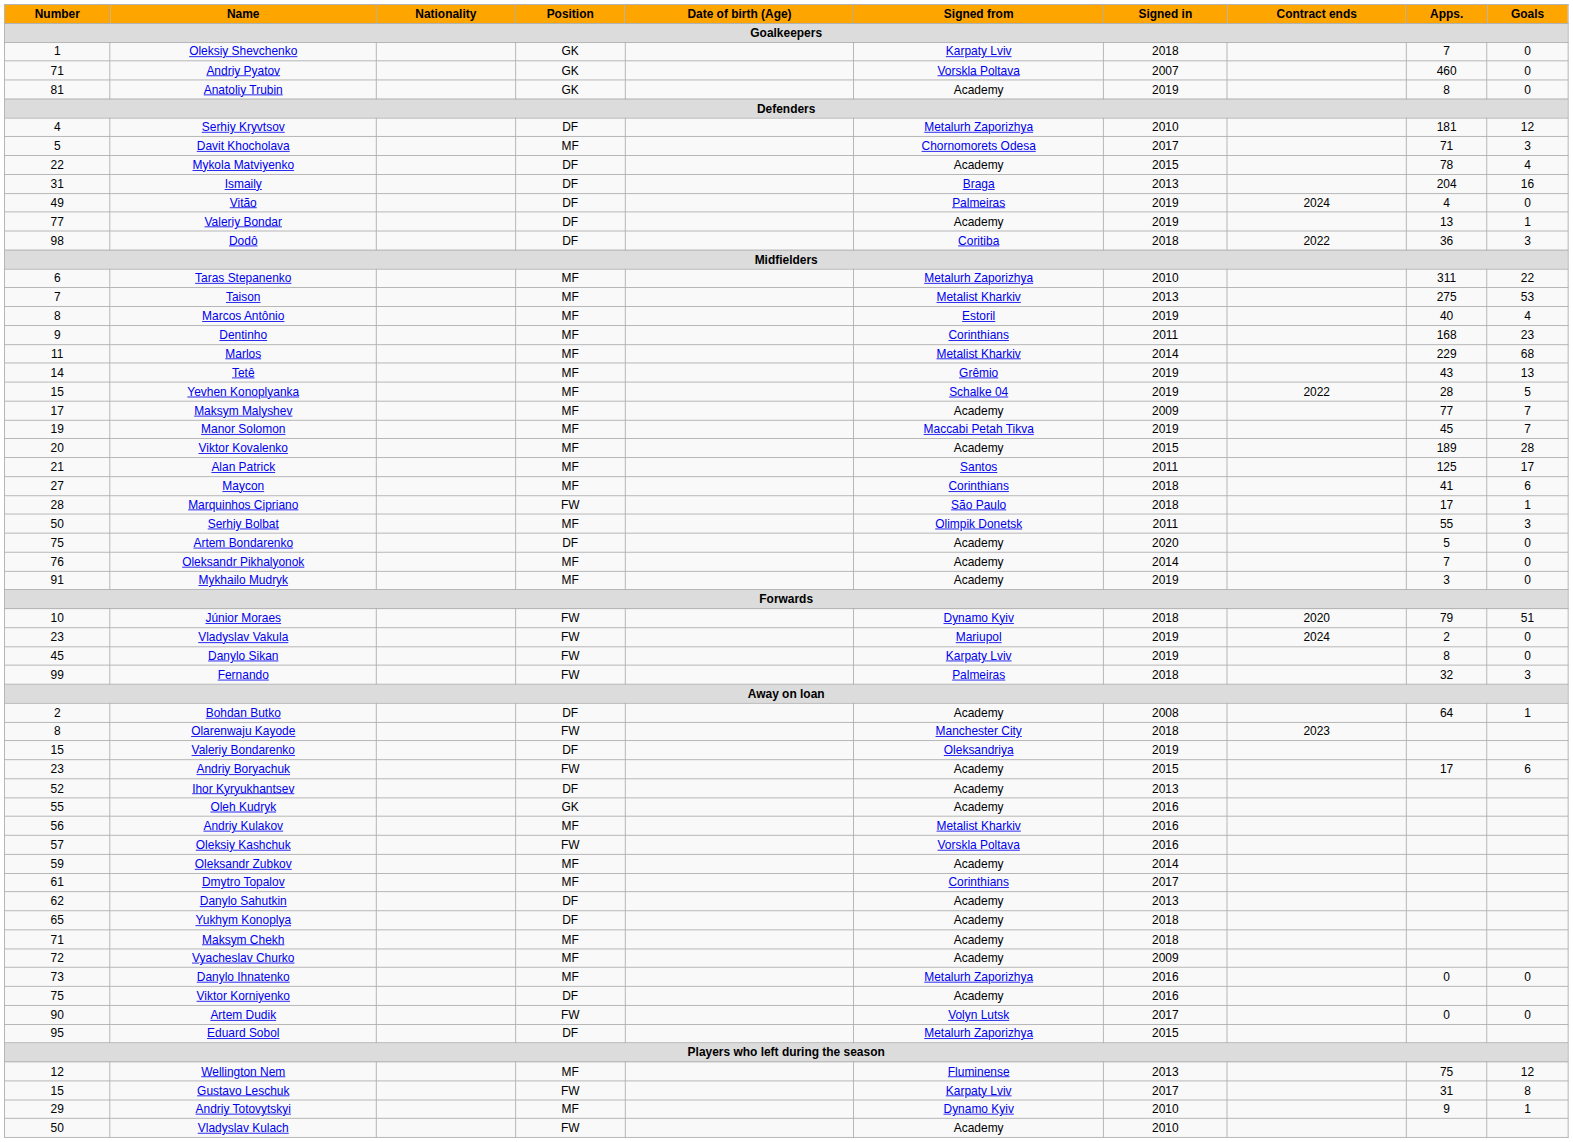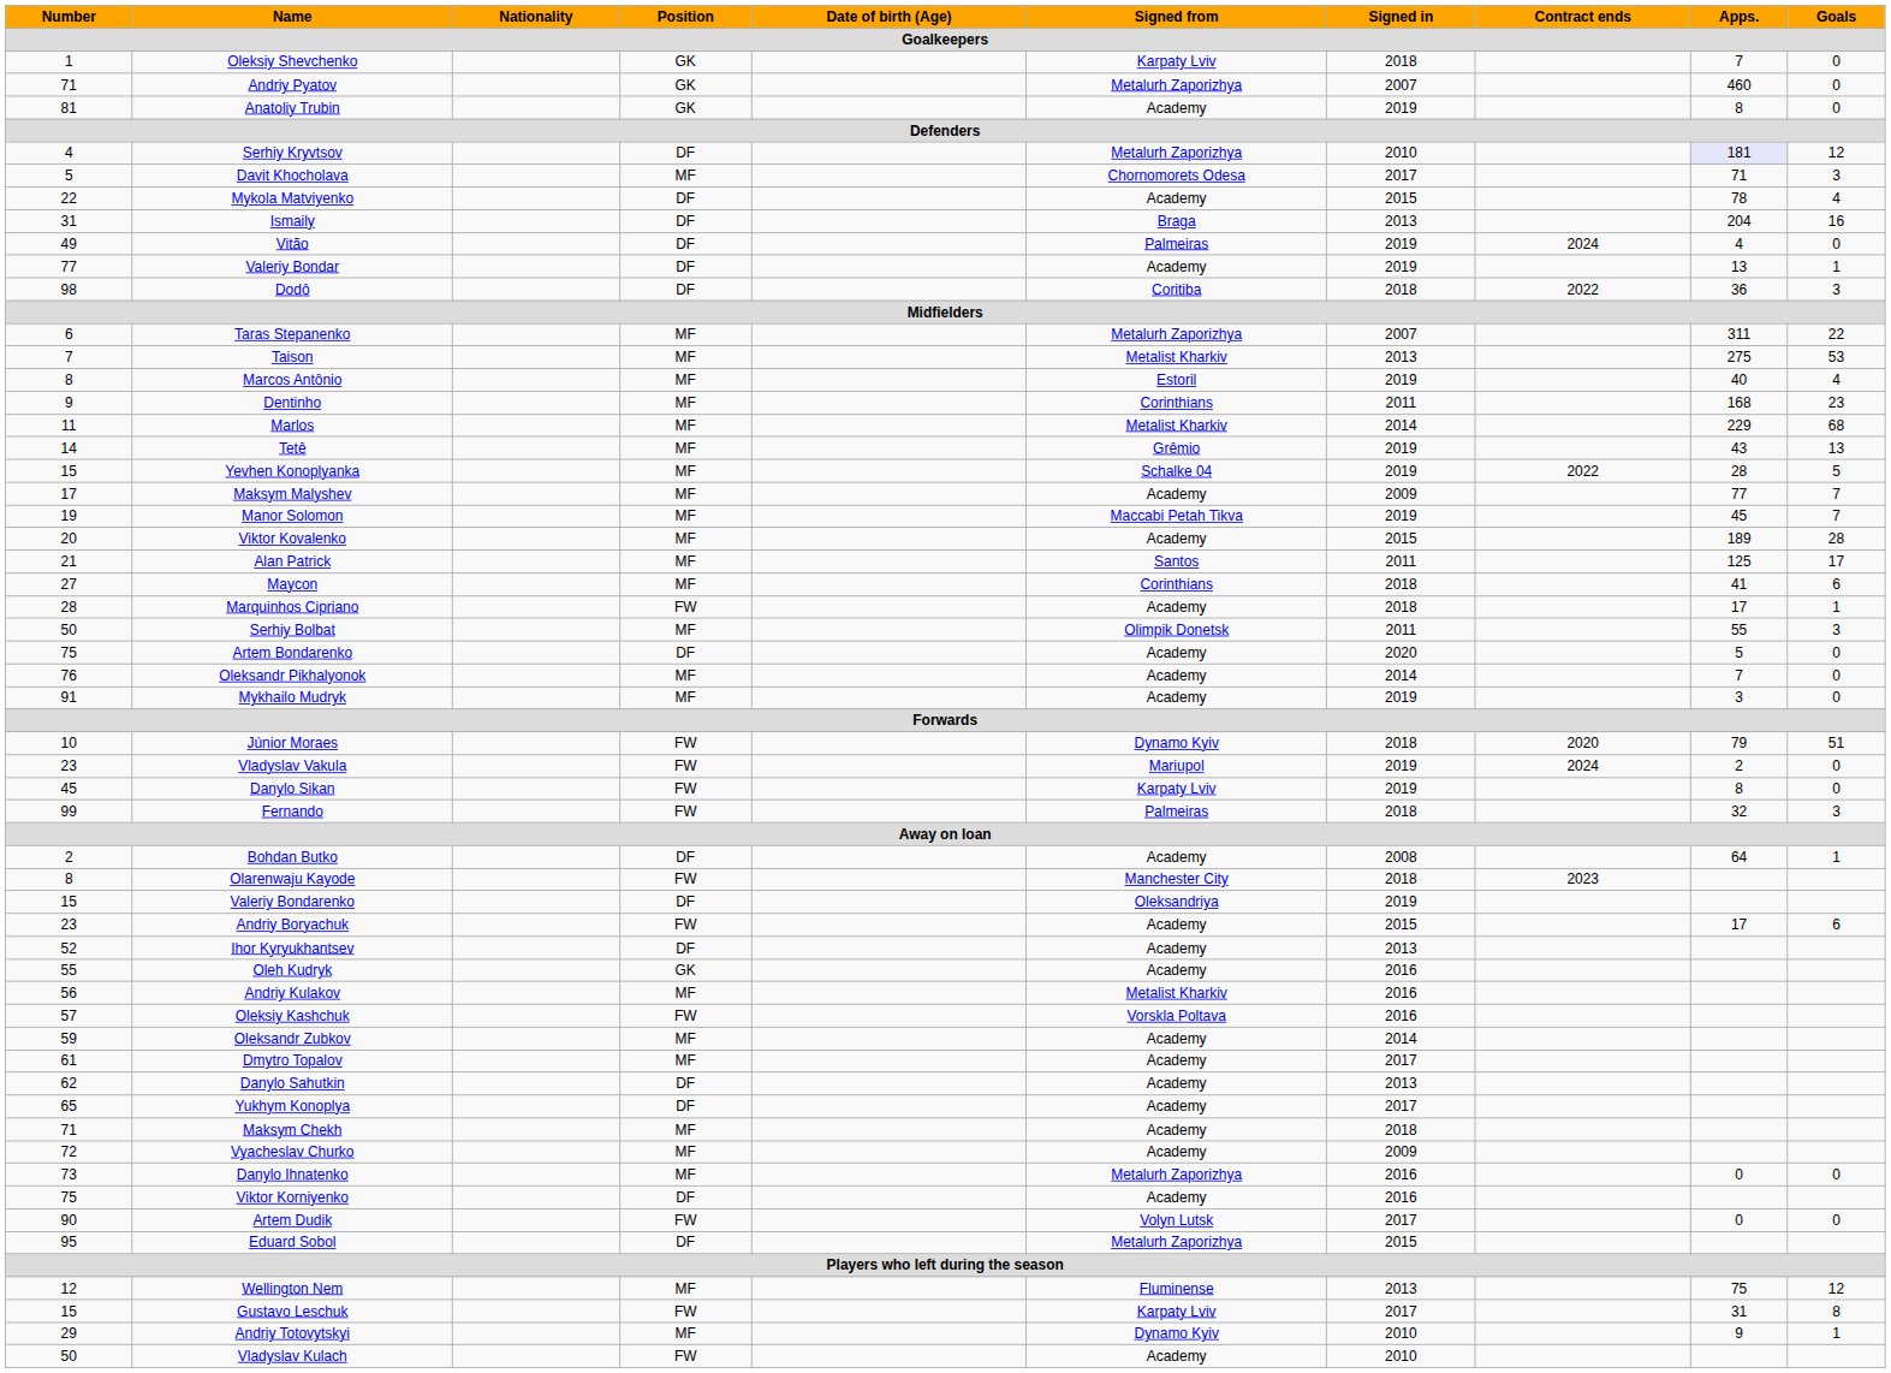 <table class="wikitable"  style="text-align:center; font-size:90%; width:95%;">
 <tr>
 <th style="background:orange; color:#000000; text-align:center;">Number</th>
 <th style="background:orange; color:#000000; text-align:center;">Name</th>
 <th style="background:orange; color:#000000; text-align:center;">Nationality</th>
 <th style="background:orange; color:#000000; text-align:center;">Position</th>
 <th style="background:orange; color:#000000; text-align:center;">Date of birth (Age)</th>
 <th style="background:orange; color:#000000; text-align:center;">Signed from</th>
 <th style="background:orange; color:#000000; text-align:center;">Signed in</th>
 <th style="background:orange; color:#000000; text-align:center;">Contract ends</th>
 <th style="background:orange; color:#000000; text-align:center;">Apps.</th>
 <th style="background:orange; color:#000000; text-align:center;">Goals</th>
 </tr>
 <tr>
 <th colspan="11"  style="background:#dcdcdc; text-align:center;">Goalkeepers</th>
 </tr>
 <tr>
 <td>1</td>
 <td><a href='#'>Oleksiy Shevchenko</a></td>
 <td></td>
 <td>GK</td>
 <td></td>
 <td><a href='#'>Karpaty Lviv</a></td>
 <td>2018</td>
 <td></td>
 <td>7</td>
 <td>0</td>
 </tr>
 <tr>
 <td>71</td>
 <td><a href='#'>Andriy Pyatov</a></td>
 <td></td>
 <td>GK</td>
 <td></td>
-<td><a href='#'>Vorskla Poltava</a></td>
+<td><a href='#'>Metalurh Zaporizhya</a></td>
 <td>2007</td>
 <td></td>
 <td>460</td>
 <td>0</td>
 </tr>
 <tr>
 <td>81</td>
 <td><a href='#'>Anatoliy Trubin</a></td>
 <td></td>
 <td>GK</td>
 <td></td>
 <td>Academy</td>
 <td>2019</td>
 <td></td>
 <td>8</td>
 <td>0</td>
 </tr>
 <tr>
 <th colspan="11"  style="background:#dcdcdc; text-align:center;">Defenders</th>
 </tr>
 <tr>
 <td>4</td>
 <td><a href='#'>Serhiy Kryvtsov</a></td>
 <td></td>
 <td>DF</td>
 <td></td>
 <td><a href='#'>Metalurh Zaporizhya</a></td>
 <td>2010</td>
 <td></td>
-<td>181</td>
+<td style="background: lavender;">181</td>
 <td>12</td>
 </tr>
 <tr>
 <td>5</td>
 <td><a href='#'>Davit Khocholava</a></td>
 <td></td>
 <td>MF</td>
 <td></td>
 <td><a href='#'>Chornomorets Odesa</a></td>
 <td>2017</td>
 <td></td>
 <td>71</td>
 <td>3</td>
 </tr>
 <tr>
 <td>22</td>
 <td><a href='#'>Mykola Matviyenko</a></td>
 <td></td>
 <td>DF</td>
 <td></td>
 <td>Academy</td>
 <td>2015</td>
 <td></td>
 <td>78</td>
 <td>4</td>
 </tr>
 <tr>
 <td>31</td>
 <td><a href='#'>Ismaily</a></td>
 <td></td>
 <td>DF</td>
 <td></td>
 <td><a href='#'>Braga</a></td>
 <td>2013</td>
 <td></td>
 <td>204</td>
 <td>16</td>
 </tr>
 <tr>
 <td>49</td>
 <td><a href='#'>Vitão</a></td>
 <td></td>
 <td>DF</td>
 <td></td>
 <td><a href='#'>Palmeiras</a></td>
 <td>2019</td>
 <td>2024</td>
 <td>4</td>
 <td>0</td>
 </tr>
 <tr>
 <td>77</td>
 <td><a href='#'>Valeriy Bondar</a></td>
 <td></td>
 <td>DF</td>
 <td></td>
 <td>Academy</td>
 <td>2019</td>
 <td></td>
 <td>13</td>
 <td>1</td>
 </tr>
 <tr>
 <td>98</td>
 <td><a href='#'>Dodô</a></td>
 <td></td>
 <td>DF</td>
 <td></td>
 <td><a href='#'>Coritiba</a></td>
 <td>2018</td>
 <td>2022</td>
 <td>36</td>
 <td>3</td>
 </tr>
 <tr>
 <th colspan="11"  style="background:#dcdcdc; text-align:center;">Midfielders</th>
 </tr>
 <tr>
 <td>6</td>
 <td><a href='#'>Taras Stepanenko</a></td>
 <td></td>
 <td>MF</td>
 <td></td>
 <td><a href='#'>Metalurh Zaporizhya</a></td>
-<td>2010</td>
+<td>2007</td>
 <td></td>
 <td>311</td>
 <td>22</td>
 </tr>
 <tr>
 <td>7</td>
 <td><a href='#'>Taison</a></td>
 <td></td>
 <td>MF</td>
 <td></td>
 <td><a href='#'>Metalist Kharkiv</a></td>
 <td>2013</td>
 <td></td>
 <td>275</td>
 <td>53</td>
 </tr>
 <tr>
 <td>8</td>
 <td><a href='#'>Marcos Antônio</a></td>
 <td></td>
 <td>MF</td>
 <td></td>
 <td><a href='#'>Estoril</a></td>
 <td>2019</td>
 <td></td>
 <td>40</td>
 <td>4</td>
 </tr>
 <tr>
 <td>9</td>
 <td><a href='#'>Dentinho</a></td>
 <td></td>
 <td>MF</td>
 <td></td>
 <td><a href='#'>Corinthians</a></td>
 <td>2011</td>
 <td></td>
 <td>168</td>
 <td>23</td>
 </tr>
 <tr>
 <td>11</td>
 <td><a href='#'>Marlos</a></td>
 <td></td>
 <td>MF</td>
 <td></td>
 <td><a href='#'>Metalist Kharkiv</a></td>
 <td>2014</td>
 <td></td>
 <td>229</td>
 <td>68</td>
 </tr>
 <tr>
 <td>14</td>
 <td><a href='#'>Tetê</a></td>
 <td></td>
 <td>MF</td>
 <td></td>
 <td><a href='#'>Grêmio</a></td>
 <td>2019</td>
 <td></td>
 <td>43</td>
 <td>13</td>
 </tr>
 <tr>
 <td>15</td>
 <td><a href='#'>Yevhen Konoplyanka</a></td>
 <td></td>
 <td>MF</td>
 <td></td>
 <td><a href='#'>Schalke 04</a></td>
 <td>2019</td>
 <td>2022</td>
 <td>28</td>
 <td>5</td>
 </tr>
 <tr>
 <td>17</td>
 <td><a href='#'>Maksym Malyshev</a></td>
 <td></td>
 <td>MF</td>
 <td></td>
 <td>Academy</td>
 <td>2009</td>
 <td></td>
 <td>77</td>
 <td>7</td>
 </tr>
 <tr>
 <td>19</td>
 <td><a href='#'>Manor Solomon</a></td>
 <td></td>
 <td>MF</td>
 <td></td>
 <td><a href='#'>Maccabi Petah Tikva</a></td>
 <td>2019</td>
 <td></td>
 <td>45</td>
 <td>7</td>
 </tr>
 <tr>
 <td>20</td>
 <td><a href='#'>Viktor Kovalenko</a></td>
 <td></td>
 <td>MF</td>
 <td></td>
 <td>Academy</td>
 <td>2015</td>
 <td></td>
 <td>189</td>
 <td>28</td>
 </tr>
 <tr>
 <td>21</td>
 <td><a href='#'>Alan Patrick</a></td>
 <td></td>
 <td>MF</td>
 <td></td>
 <td><a href='#'>Santos</a></td>
 <td>2011</td>
 <td></td>
 <td>125</td>
 <td>17</td>
 </tr>
 <tr>
 <td>27</td>
 <td><a href='#'>Maycon</a></td>
 <td></td>
 <td>MF</td>
 <td></td>
 <td><a href='#'>Corinthians</a></td>
 <td>2018</td>
 <td></td>
 <td>41</td>
 <td>6</td>
 </tr>
 <tr>
 <td>28</td>
 <td><a href='#'>Marquinhos Cipriano</a></td>
 <td></td>
 <td>FW</td>
 <td></td>
-<td><a href='#'>São Paulo</a></td>
+<td>Academy</td>
 <td>2018</td>
 <td></td>
 <td>17</td>
 <td>1</td>
 </tr>
 <tr>
 <td>50</td>
 <td><a href='#'>Serhiy Bolbat</a></td>
 <td></td>
 <td>MF</td>
 <td></td>
 <td><a href='#'>Olimpik Donetsk</a></td>
 <td>2011</td>
 <td></td>
 <td>55</td>
 <td>3</td>
 </tr>
 <tr>
 <td>75</td>
 <td><a href='#'>Artem Bondarenko</a></td>
 <td></td>
 <td>DF</td>
 <td></td>
 <td>Academy</td>
 <td>2020</td>
 <td></td>
 <td>5</td>
 <td>0</td>
 </tr>
 <tr>
 <td>76</td>
 <td><a href='#'>Oleksandr Pikhalyonok</a></td>
 <td></td>
 <td>MF</td>
 <td></td>
 <td>Academy</td>
 <td>2014</td>
 <td></td>
 <td>7</td>
 <td>0</td>
 </tr>
 <tr>
 <td>91</td>
 <td><a href='#'>Mykhailo Mudryk</a></td>
 <td></td>
 <td>MF</td>
 <td></td>
 <td>Academy</td>
 <td>2019</td>
 <td></td>
 <td>3</td>
 <td>0</td>
 </tr>
 <tr>
 <th colspan="11"  style="background:#dcdcdc; text-align:center;">Forwards</th>
 </tr>
 <tr>
 <td>10</td>
 <td><a href='#'>Júnior Moraes</a></td>
 <td></td>
 <td>FW</td>
 <td></td>
 <td><a href='#'>Dynamo Kyiv</a></td>
 <td>2018</td>
 <td>2020</td>
 <td>79</td>
 <td>51</td>
 </tr>
 <tr>
 <td>23</td>
 <td><a href='#'>Vladyslav Vakula</a></td>
 <td></td>
 <td>FW</td>
 <td></td>
 <td><a href='#'>Mariupol</a></td>
 <td>2019</td>
 <td>2024</td>
 <td>2</td>
 <td>0</td>
 </tr>
 <tr>
 <td>45</td>
 <td><a href='#'>Danylo Sikan</a></td>
 <td></td>
 <td>FW</td>
 <td></td>
 <td><a href='#'>Karpaty Lviv</a></td>
 <td>2019</td>
 <td></td>
 <td>8</td>
 <td>0</td>
 </tr>
 <tr>
 <td>99</td>
 <td><a href='#'>Fernando</a></td>
 <td></td>
 <td>FW</td>
 <td></td>
 <td><a href='#'>Palmeiras</a></td>
 <td>2018</td>
 <td></td>
 <td>32</td>
 <td>3</td>
 </tr>
 <tr>
 <th colspan="11"  style="background:#dcdcdc; text-align:center;">Away on loan</th>
 </tr>
 <tr>
 <td>2</td>
 <td><a href='#'>Bohdan Butko</a></td>
 <td></td>
 <td>DF</td>
 <td></td>
 <td>Academy</td>
 <td>2008</td>
 <td></td>
 <td>64</td>
 <td>1</td>
 </tr>
 <tr>
 <td>8</td>
 <td><a href='#'>Olarenwaju Kayode</a></td>
 <td></td>
 <td>FW</td>
 <td></td>
 <td><a href='#'>Manchester City</a></td>
 <td>2018</td>
 <td>2023</td>
 <td></td>
 <td></td>
 </tr>
 <tr>
 <td>15</td>
 <td><a href='#'>Valeriy Bondarenko</a></td>
 <td></td>
 <td>DF</td>
 <td></td>
 <td><a href='#'>Oleksandriya</a></td>
 <td>2019</td>
 <td></td>
 <td></td>
 <td></td>
 </tr>
 <tr>
 <td>23</td>
 <td><a href='#'>Andriy Boryachuk</a></td>
 <td></td>
 <td>FW</td>
 <td></td>
 <td>Academy</td>
 <td>2015</td>
 <td></td>
 <td>17</td>
 <td>6</td>
 </tr>
 <tr>
 <td>52</td>
 <td><a href='#'>Ihor Kyryukhantsev</a></td>
 <td></td>
 <td>DF</td>
 <td></td>
 <td>Academy</td>
 <td>2013</td>
 <td></td>
 <td></td>
 <td></td>
 </tr>
 <tr>
 <td>55</td>
 <td><a href='#'>Oleh Kudryk</a></td>
 <td></td>
 <td>GK</td>
 <td></td>
 <td>Academy</td>
 <td>2016</td>
 <td></td>
 <td></td>
 <td></td>
 </tr>
 <tr>
 <td>56</td>
 <td><a href='#'>Andriy Kulakov</a></td>
 <td></td>
 <td>MF</td>
 <td></td>
 <td><a href='#'>Metalist Kharkiv</a></td>
 <td>2016</td>
 <td></td>
 <td></td>
 <td></td>
 </tr>
 <tr>
 <td>57</td>
 <td><a href='#'>Oleksiy Kashchuk</a></td>
 <td></td>
 <td>FW</td>
 <td></td>
 <td><a href='#'>Vorskla Poltava</a></td>
 <td>2016</td>
 <td></td>
 <td></td>
 <td></td>
 </tr>
 <tr>
 <td>59</td>
 <td><a href='#'>Oleksandr Zubkov</a></td>
 <td></td>
 <td>MF</td>
 <td></td>
 <td>Academy</td>
 <td>2014</td>
 <td></td>
 <td></td>
 <td></td>
 </tr>
 <tr>
 <td>61</td>
 <td><a href='#'>Dmytro Topalov</a></td>
 <td></td>
 <td>MF</td>
 <td></td>
-<td><a href='#'>Corinthians</a></td>
+<td>Academy</td>
 <td>2017</td>
 <td></td>
 <td></td>
 <td></td>
 </tr>
 <tr>
 <td>62</td>
 <td><a href='#'>Danylo Sahutkin</a></td>
 <td></td>
 <td>DF</td>
 <td></td>
 <td>Academy</td>
 <td>2013</td>
 <td></td>
 <td></td>
 <td></td>
 </tr>
 <tr>
 <td>65</td>
 <td><a href='#'>Yukhym Konoplya</a></td>
 <td></td>
 <td>DF</td>
 <td></td>
 <td>Academy</td>
-<td>2018</td>
+<td>2017</td>
 <td></td>
 <td></td>
 <td></td>
 </tr>
 <tr>
 <td>71</td>
 <td><a href='#'>Maksym Chekh</a></td>
 <td></td>
 <td>MF</td>
 <td></td>
 <td>Academy</td>
 <td>2018</td>
 <td></td>
 <td></td>
 <td></td>
 </tr>
 <tr>
 <td>72</td>
 <td><a href='#'>Vyacheslav Churko</a></td>
 <td></td>
 <td>MF</td>
 <td></td>
 <td>Academy</td>
 <td>2009</td>
 <td></td>
 <td></td>
 <td></td>
 </tr>
 <tr>
 <td>73</td>
 <td><a href='#'>Danylo Ihnatenko</a></td>
 <td></td>
 <td>MF</td>
 <td></td>
 <td><a href='#'>Metalurh Zaporizhya</a></td>
 <td>2016</td>
 <td></td>
 <td>0</td>
 <td>0</td>
 </tr>
 <tr>
 <td>75</td>
 <td><a href='#'>Viktor Korniyenko</a></td>
 <td></td>
 <td>DF</td>
 <td></td>
 <td>Academy</td>
 <td>2016</td>
 <td></td>
 <td></td>
 <td></td>
 </tr>
 <tr>
 <td>90</td>
 <td><a href='#'>Artem Dudik</a></td>
 <td></td>
 <td>FW</td>
 <td></td>
 <td><a href='#'>Volyn Lutsk</a></td>
 <td>2017</td>
 <td></td>
 <td>0</td>
 <td>0</td>
 </tr>
 <tr>
 <td>95</td>
 <td><a href='#'>Eduard Sobol</a></td>
 <td></td>
 <td>DF</td>
 <td></td>
 <td><a href='#'>Metalurh Zaporizhya</a></td>
 <td>2015</td>
 <td></td>
 <td></td>
 <td></td>
 </tr>
 <tr>
 <th colspan="11"  style="background:#dcdcdc; text-align:center;">Players who left during the season</th>
 </tr>
 <tr>
 <td>12</td>
 <td><a href='#'>Wellington Nem</a></td>
 <td></td>
 <td>MF</td>
 <td></td>
 <td><a href='#'>Fluminense</a></td>
 <td>2013</td>
 <td></td>
 <td>75</td>
 <td>12</td>
 </tr>
 <tr>
 <td>15</td>
 <td><a href='#'>Gustavo Leschuk</a></td>
 <td></td>
 <td>FW</td>
 <td></td>
 <td><a href='#'>Karpaty Lviv</a></td>
 <td>2017</td>
 <td></td>
 <td>31</td>
 <td>8</td>
 </tr>
 <tr>
 <td>29</td>
 <td><a href='#'>Andriy Totovytskyi</a></td>
 <td></td>
 <td>MF</td>
 <td></td>
 <td><a href='#'>Dynamo Kyiv</a></td>
 <td>2010</td>
 <td></td>
 <td>9</td>
 <td>1</td>
 </tr>
 <tr>
 <td>50</td>
 <td><a href='#'>Vladyslav Kulach</a></td>
 <td></td>
 <td>FW</td>
 <td></td>
 <td>Academy</td>
 <td>2010</td>
 <td></td>
 <td></td>
 <td></td>
 </tr>
 </table>
